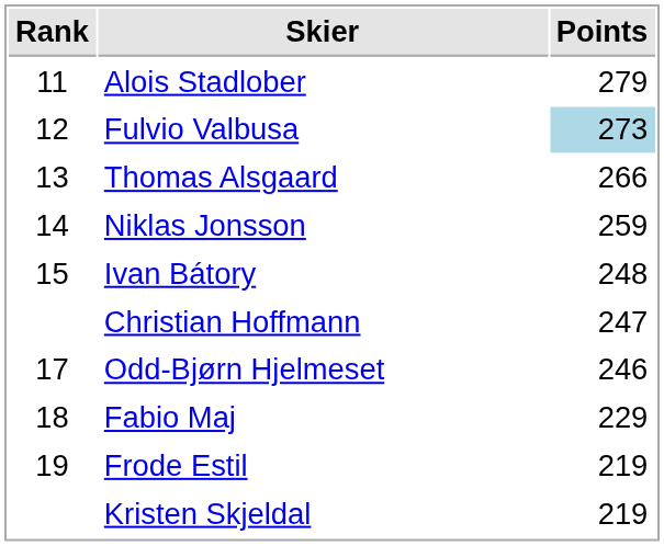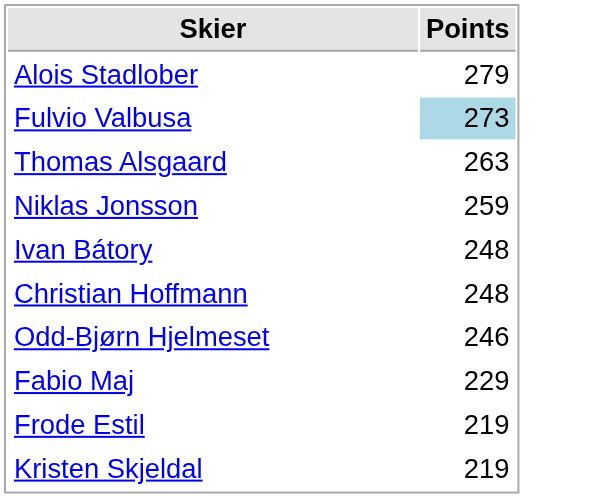 <table cellspacing="1" cellpadding="3" style="border:1px solid #AAAAAA;font-size:86%">
 <tr style="background-color: #E4E4E4;">
-<th style="border-bottom:1px solid #AAAAAA" width=10>Rank</th>
 <th style="border-bottom:1px solid #AAAAAA" width=200>Skier</th>
 <th style="border-bottom:1px solid #AAAAAA" width=20 align=right>Points</th>
 </tr>
 <tr>
-<td align=center>11</td>
 <td> <a href='#'>Alois Stadlober</a></td>
 <td align=right>279</td>
 </tr>
 <tr>
-<td align=center>12</td>
 <td> <a href='#'>Fulvio Valbusa</a></td>
 <td align=right style="background: lightblue;">273</td>
 </tr>
 <tr>
-<td align=center>13</td>
 <td> <a href='#'>Thomas Alsgaard</a></td>
-<td align=right>266</td>
+<td align=right>263</td>
 </tr>
 <tr>
-<td align=center>14</td>
 <td> <a href='#'>Niklas Jonsson</a></td>
 <td align=right>259</td>
 </tr>
 <tr>
-<td align=center>15</td>
 <td> <a href='#'>Ivan Bátory</a></td>
 <td align=right>248</td>
 </tr>
 <tr>
-<td align=center></td>
 <td> <a href='#'>Christian Hoffmann</a></td>
-<td align=right>247</td>
+<td align=right>248</td>
 </tr>
 <tr>
-<td align=center>17</td>
 <td> <a href='#'>Odd-Bjørn Hjelmeset</a></td>
 <td align=right>246</td>
 </tr>
 <tr>
-<td align=center>18</td>
 <td> <a href='#'>Fabio Maj</a></td>
 <td align=right>229</td>
 </tr>
 <tr>
-<td align=center>19</td>
 <td> <a href='#'>Frode Estil</a></td>
 <td align=right>219</td>
 </tr>
 <tr>
-<td align=center></td>
 <td> <a href='#'>Kristen Skjeldal</a></td>
 <td align=right>219</td>
 </tr>
 </table>
